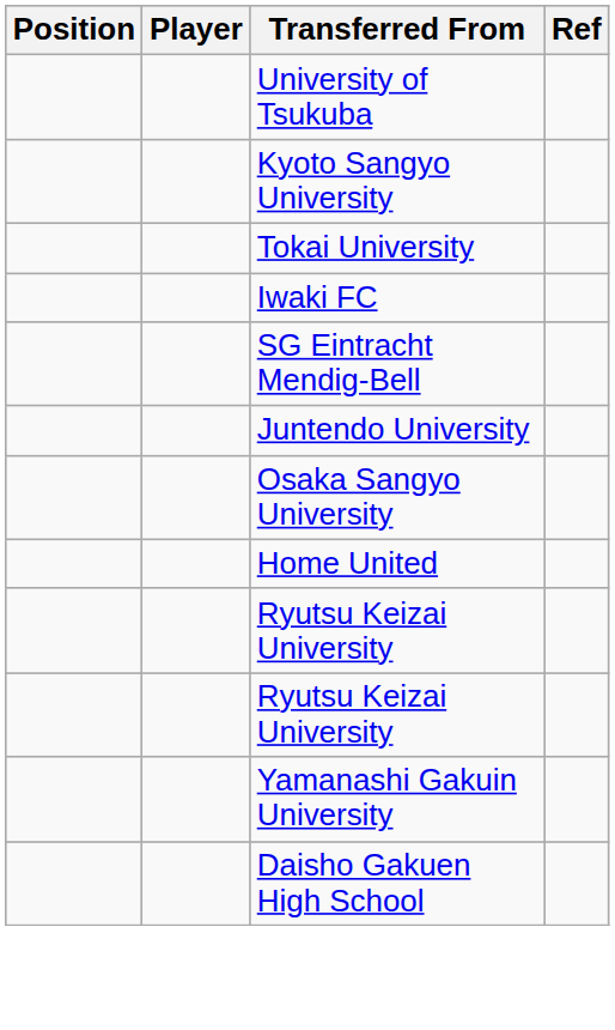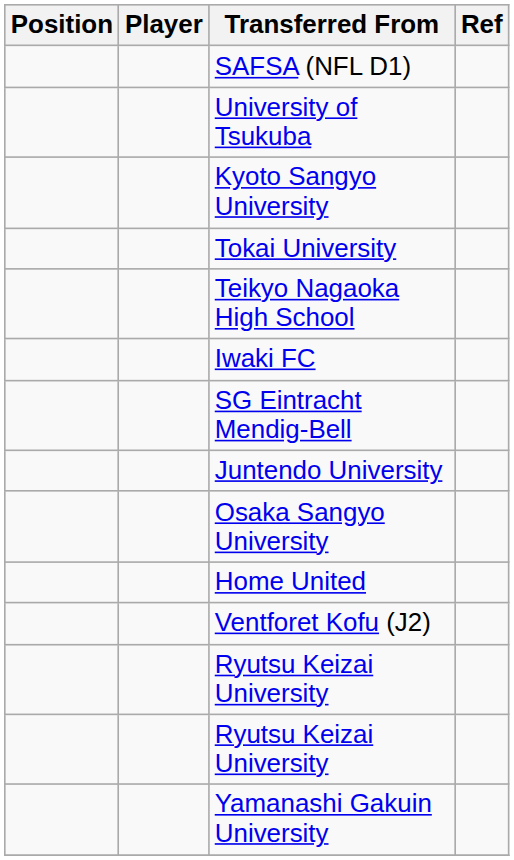 <table class="wikitable sortable" style="width:50%; text-align:center; font-size:100%; text-align:left;">
 <tr>
 <th>Position</th>
 <th>Player</th>
 <th>Transferred From</th>
 <th>Ref</th>
+</tr>
+<tr>
+<td></td>
+<td></td>
+<td> <a href='#'>SAFSA</a> (NFL D1)</td>
+<td></td>
 </tr>
 <tr>
 <td></td>
 <td></td>
 <td> <a href='#'>University of Tsukuba</a></td>
 <td></td>
 </tr>
 <tr>
 <td></td>
 <td></td>
 <td> <a href='#'>Kyoto Sangyo University</a></td>
 <td></td>
 </tr>
 <tr>
 <td></td>
 <td></td>
 <td> <a href='#'>Tokai University</a></td>
+<td></td>
+</tr>
+<tr>
+<td></td>
+<td></td>
+<td> <a href='#'>Teikyo Nagaoka High School</a></td>
 <td></td>
 </tr>
 <tr>
 <td></td>
 <td></td>
 <td> <a href='#'>Iwaki FC</a></td>
 <td></td>
 </tr>
 <tr>
 <td></td>
 <td></td>
 <td> <a href='#'>SG Eintracht Mendig-Bell</a></td>
 <td></td>
 </tr>
 <tr>
 <td></td>
 <td></td>
 <td> <a href='#'>Juntendo University</a></td>
 <td></td>
 </tr>
 <tr>
 <td></td>
 <td></td>
 <td> <a href='#'>Osaka Sangyo University</a></td>
 <td></td>
 </tr>
 <tr>
 <td></td>
 <td></td>
 <td> <a href='#'>Home United</a></td>
 <td></td>
 </tr>
 <tr>
 <td></td>
 <td></td>
+<td> <a href='#'>Ventforet Kofu</a> (J2)</td>
+<td></td>
+</tr>
+<tr>
+<td></td>
+<td></td>
 <td> <a href='#'>Ryutsu Keizai University</a></td>
 <td></td>
 </tr>
 <tr>
 <td></td>
 <td></td>
 <td> <a href='#'>Ryutsu Keizai University</a></td>
 <td></td>
 </tr>
 <tr>
 <td></td>
 <td></td>
 <td> <a href='#'>Yamanashi Gakuin University</a></td>
 <td></td>
 </tr>
 <tr>
-<td></td>
-<td></td>
-<td> <a href='#'>Daisho Gakuen High School</a></td>
-<td></td>
-</tr>
-<tr>
 </tr>
 </table>
